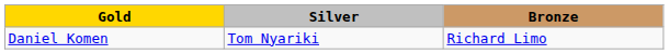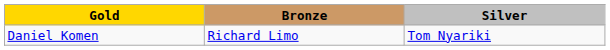 <table class="wikitable" style="text-align:left">
 <tr align="center">
 <td width=200 bgcolor=gold><strong>Gold</strong></td>
+<td width=200 bgcolor=CC9966><strong>Bronze</strong></td>
 <td width=200 bgcolor=silver><strong>Silver</strong></td>
-<td width=200 bgcolor=CC9966><strong>Bronze</strong></td>
 </tr>
 <tr>
 <td><a href='#'>Daniel Komen</a><br><em></em></td>
+<td><a href='#'>Richard Limo</a><br><em></em></td>
 <td><a href='#'>Tom Nyariki</a><br><em></em></td>
-<td><a href='#'>Richard Limo</a><br><em></em></td>
 </tr>
 </table>
